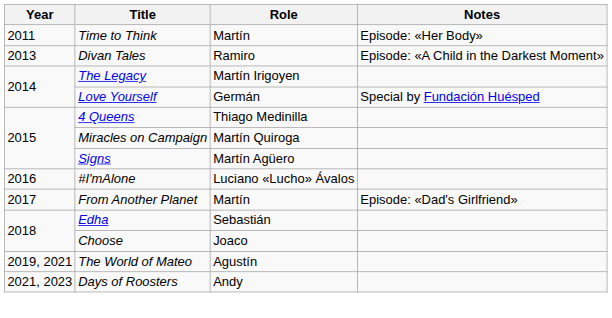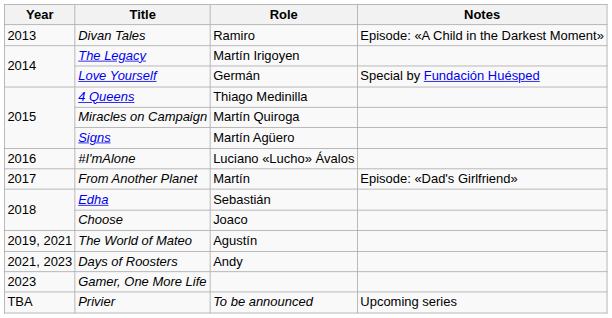 <table class="wikitable">
 <tr>
 <th>Year</th>
 <th>Title</th>
 <th>Role</th>
 <th>Notes</th>
-</tr>
-<tr>
-<td>2011</td>
-<td><em>Time to Think</em></td>
-<td>Martín</td>
-<td>Episode: «Her Body»</td>
 </tr>
 <tr>
 <td>2013</td>
 <td><em>Divan Tales</em></td>
 <td>Ramiro</td>
 <td>Episode: «A Child in the Darkest Moment»</td>
 </tr>
 <tr>
 <td rowspan="2">2014</td>
 <td><em><a href='#'>The Legacy</a></em></td>
 <td>Martín Irigoyen</td>
 <td></td>
 </tr>
 <tr>
 <td><em><a href='#'>Love Yourself</a></em></td>
 <td>Germán</td>
 <td>Special by <a href='#'>Fundación Huésped</a></td>
 </tr>
 <tr>
 <td rowspan="3">2015</td>
 <td><em><a href='#'>4 Queens</a></em></td>
 <td>Thiago Medinilla</td>
 <td></td>
 </tr>
 <tr>
 <td><em>Miracles on Campaign</em></td>
 <td>Martín Quiroga</td>
 <td></td>
 </tr>
 <tr>
 <td><em><a href='#'>Signs</a></em></td>
 <td>Martín Agüero</td>
 <td></td>
 </tr>
 <tr>
 <td>2016</td>
 <td><em>#I'mAlone</em></td>
 <td>Luciano «Lucho» Ávalos</td>
 <td></td>
 </tr>
 <tr>
 <td>2017</td>
 <td><em>From Another Planet</em></td>
 <td>Martín</td>
 <td>Episode: «Dad's Girlfriend»</td>
 </tr>
 <tr>
 <td rowspan="2">2018</td>
 <td><em><a href='#'>Edha</a></em></td>
 <td>Sebastián</td>
 <td></td>
 </tr>
 <tr>
 <td><em>Choose</em></td>
 <td>Joaco</td>
 <td></td>
 </tr>
 <tr>
 <td>2019, 2021</td>
 <td><em>The World of Mateo</em></td>
 <td>Agustín</td>
 <td></td>
 </tr>
 <tr>
 <td>2021, 2023</td>
 <td><em>Days of Roosters</em></td>
 <td>Andy</td>
 <td></td>
 </tr>
+<tr>
+<td>2023</td>
+<td><em>Gamer, One More Life</em></td>
+<td></td>
+<td></td>
+</tr>
+<tr>
+<td>TBA</td>
+<td><em>Privier</em></td>
+<td><em>To be announced</em></td>
+<td>Upcoming series</td>
+</tr>
 </table>
